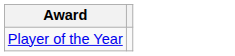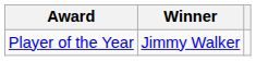 <table class="wikitable">
 <tr>
 <th>Award</th>
+<th>Winner</th>
 <th></th>
 </tr>
 <tr>
 <td><a href='#'>Player of the Year</a></td>
+<td> <a href='#'>Jimmy Walker</a></td>
 <td></td>
 </tr>
 </table>
